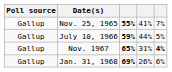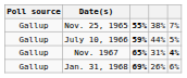 <table class="wikitable" style="font-size:90%;text-align:center;">
 <tr>
 <th>Poll source</th>
 <th>Date(s)</th>
 <th></th>
 <th></th>
 <th></th>
 </tr>
 <tr>
 <td>Gallup</td>
 <td>Nov. 25, 1965</td>
 <td><strong>55%</strong></td>
-<td>41%</td>
+<td>38%</td>
 <td>7%</td>
 </tr>
 <tr>
 <td>Gallup</td>
 <td>July 10, 1966</td>
 <td><strong>59%</strong></td>
 <td>44%</td>
 <td>5%</td>
 </tr>
 <tr>
 <td>Gallup</td>
 <td>Nov. 1967</td>
 <td><strong>65%</strong></td>
 <td>31%</td>
 <td><strong>4%</strong></td>
 </tr>
 <tr>
 <td>Gallup</td>
 <td>Jan. 31, 1968</td>
 <td><strong>69%</strong></td>
 <td>26%</td>
 <td>6%</td>
 </tr>
 </table>
